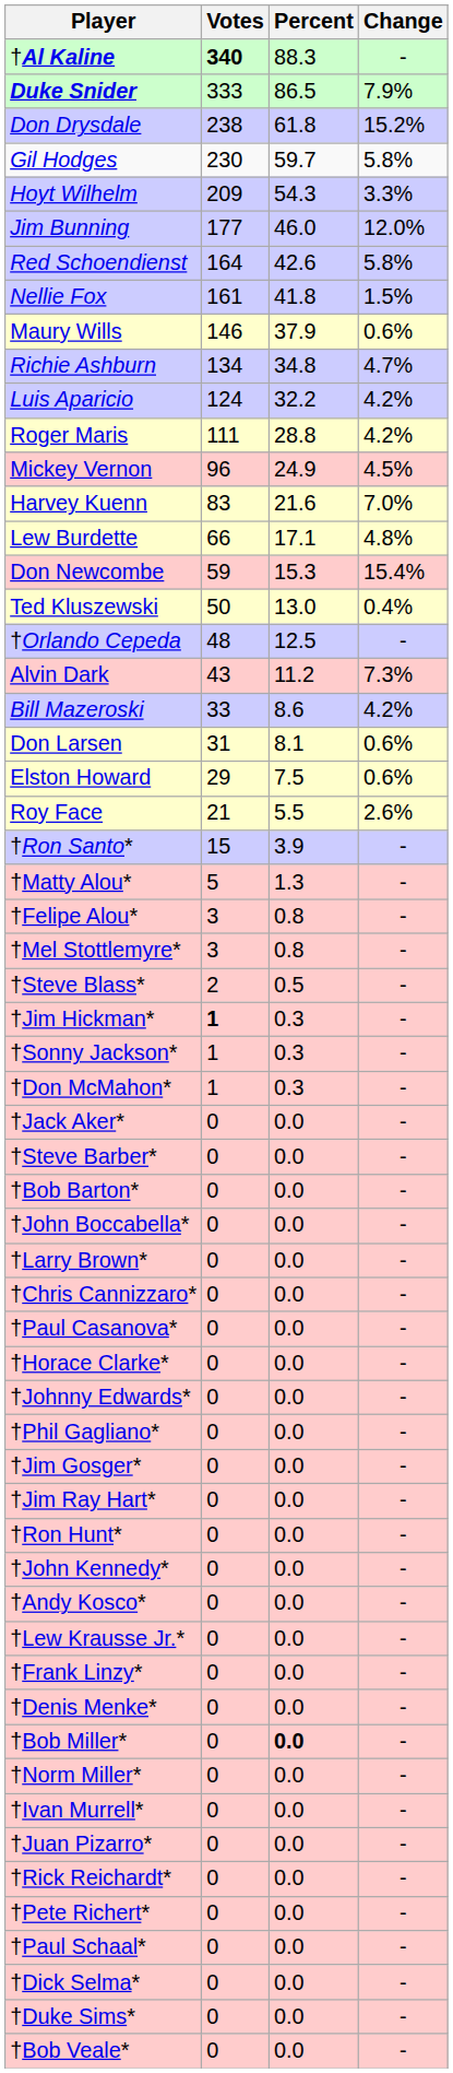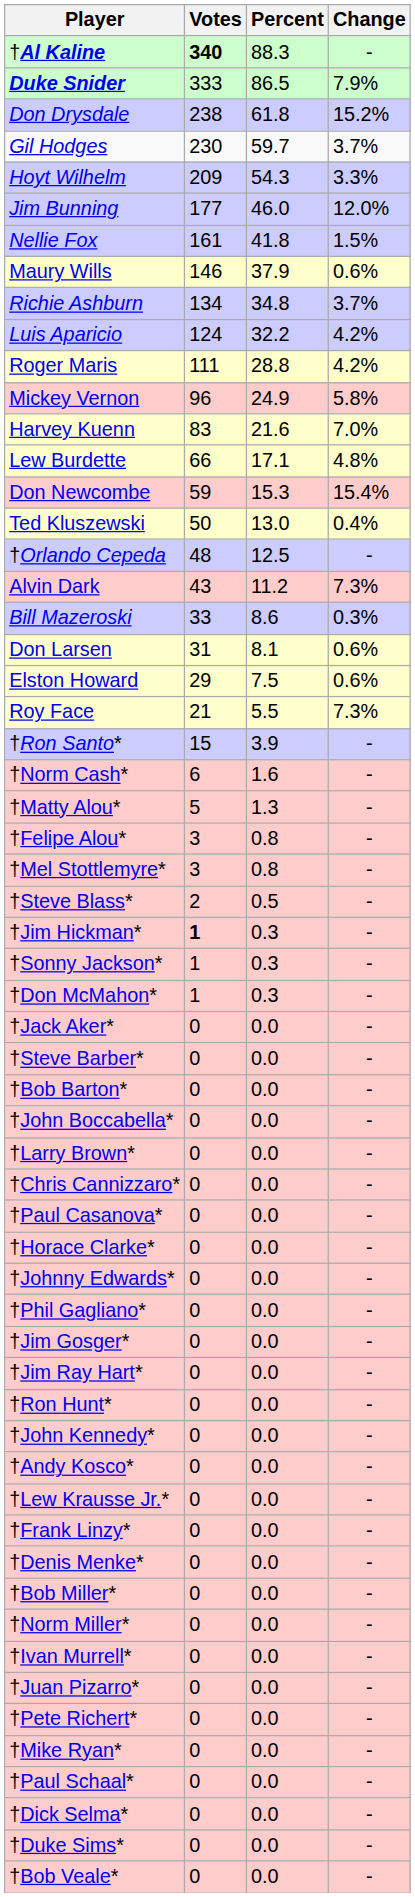 <table class="wikitable">
 <tr>
 <th>Player</th>
 <th>Votes</th>
 <th>Percent</th>
 <th>Change</th>
 </tr>
 <tr bgcolor="#ccffcc">
 <td>†<strong><em><a href='#'>Al Kaline</a></em></strong></td>
 <td><strong>340</strong></td>
 <td>88.3</td>
 <td align=center>-</td>
 </tr>
 <tr bgcolor="#ccffcc">
 <td><strong><em><a href='#'>Duke Snider</a></em></strong></td>
 <td>333</td>
 <td>86.5</td>
 <td align="left"> 7.9%</td>
 </tr>
 <tr bgcolor="#ccccff">
 <td><em><a href='#'>Don Drysdale</a></em></td>
 <td>238</td>
 <td>61.8</td>
 <td align="left"> 15.2%</td>
 </tr>
 <tr -bgcolor="#ccccff">
 <td><em><a href='#'>Gil Hodges</a></em></td>
 <td>230</td>
 <td>59.7</td>
-<td align="left"> 5.8%</td>
+<td align="left"> 3.7%</td>
 </tr>
 <tr bgcolor="#ccccff">
 <td><em><a href='#'>Hoyt Wilhelm</a></em></td>
 <td>209</td>
 <td>54.3</td>
 <td align="left"> 3.3%</td>
 </tr>
 <tr bgcolor="#ccccff">
 <td><em><a href='#'>Jim Bunning</a></em></td>
 <td>177</td>
 <td>46.0</td>
 <td align="left"> 12.0%</td>
-</tr>
-<tr bgcolor="#ccccff">
-<td><em><a href='#'>Red Schoendienst</a></em></td>
-<td>164</td>
-<td>42.6</td>
-<td align="left"> 5.8%</td>
 </tr>
 <tr bgcolor="#ccccff">
 <td><em><a href='#'>Nellie Fox</a></em></td>
 <td>161</td>
 <td>41.8</td>
 <td align="left"> 1.5%</td>
 </tr>
 <tr bgcolor="#ffffcc">
 <td><a href='#'>Maury Wills</a></td>
 <td>146</td>
 <td>37.9</td>
 <td align="left"> 0.6%</td>
 </tr>
 <tr bgcolor="#ccccff">
 <td><em><a href='#'>Richie Ashburn</a></em></td>
 <td>134</td>
 <td>34.8</td>
-<td align="left"> 4.7%</td>
+<td align="left"> 3.7%</td>
 </tr>
 <tr bgcolor="#ccccff">
 <td><em><a href='#'>Luis Aparicio</a></em></td>
 <td>124</td>
 <td>32.2</td>
 <td align="left"> 4.2%</td>
 </tr>
 <tr bgcolor="#ffffcc">
 <td><a href='#'>Roger Maris</a></td>
 <td>111</td>
 <td>28.8</td>
 <td align="left"> 4.2%</td>
 </tr>
 <tr bgcolor="#ffcccc">
 <td><a href='#'>Mickey Vernon</a></td>
 <td>96</td>
 <td>24.9</td>
-<td align="left"> 4.5%</td>
+<td align="left"> 5.8%</td>
 </tr>
 <tr bgcolor="#ffffcc">
 <td><a href='#'>Harvey Kuenn</a></td>
 <td>83</td>
 <td>21.6</td>
 <td align="left"> 7.0%</td>
 </tr>
 <tr bgcolor="#ffffcc">
 <td><a href='#'>Lew Burdette</a></td>
 <td>66</td>
 <td>17.1</td>
 <td align="left"> 4.8%</td>
 </tr>
 <tr bgcolor="#ffcccc">
 <td><a href='#'>Don Newcombe</a></td>
 <td>59</td>
 <td>15.3</td>
 <td align="left"> 15.4%</td>
 </tr>
 <tr bgcolor="#ffffcc">
 <td><a href='#'>Ted Kluszewski</a></td>
 <td>50</td>
 <td>13.0</td>
 <td align="left"> 0.4%</td>
 </tr>
 <tr bgcolor="#ccccff">
 <td>†<em><a href='#'>Orlando Cepeda</a></em></td>
 <td>48</td>
 <td>12.5</td>
 <td align=center>-</td>
 </tr>
 <tr bgcolor="#ffcccc">
 <td><a href='#'>Alvin Dark</a></td>
 <td>43</td>
 <td>11.2</td>
 <td align="left"> 7.3%</td>
 </tr>
 <tr bgcolor="#ccccff">
 <td><em><a href='#'>Bill Mazeroski</a></em></td>
 <td>33</td>
 <td>8.6</td>
-<td align="left"> 4.2%</td>
+<td align="left"> 0.3%</td>
 </tr>
 <tr bgcolor="#ffffcc">
 <td><a href='#'>Don Larsen</a></td>
 <td>31</td>
 <td>8.1</td>
 <td align="left"> 0.6%</td>
 </tr>
 <tr bgcolor="#ffffcc">
 <td><a href='#'>Elston Howard</a></td>
 <td>29</td>
 <td>7.5</td>
 <td align="left"> 0.6%</td>
 </tr>
 <tr bgcolor="#ffffcc">
 <td><a href='#'>Roy Face</a></td>
 <td>21</td>
 <td>5.5</td>
-<td align="left"> 2.6%</td>
+<td align="left"> 7.3%</td>
 </tr>
 <tr bgcolor="#ccccff">
 <td>†<em><a href='#'>Ron Santo</a></em>*</td>
 <td>15</td>
 <td>3.9</td>
+<td align=center>-</td>
+</tr>
+<tr bgcolor="#ffcccc">
+<td>†<a href='#'>Norm Cash</a>*</td>
+<td>6</td>
+<td>1.6</td>
 <td align=center>-</td>
 </tr>
 <tr bgcolor="#ffcccc">
 <td>†<a href='#'>Matty Alou</a>*</td>
 <td>5</td>
 <td>1.3</td>
 <td align=center>-</td>
 </tr>
 <tr bgcolor="#ffcccc">
 <td>†<a href='#'>Felipe Alou</a>*</td>
 <td>3</td>
 <td>0.8</td>
 <td align=center>-</td>
 </tr>
 <tr bgcolor="#ffcccc">
 <td>†<a href='#'>Mel Stottlemyre</a>*</td>
 <td>3</td>
 <td>0.8</td>
 <td align=center>-</td>
 </tr>
 <tr bgcolor="#ffcccc">
 <td>†<a href='#'>Steve Blass</a>*</td>
 <td>2</td>
 <td>0.5</td>
 <td align=center>-</td>
 </tr>
 <tr bgcolor="#ffcccc">
 <td>†<a href='#'>Jim Hickman</a>*</td>
 <td><strong>1</strong></td>
 <td>0.3</td>
 <td align=center>-</td>
 </tr>
 <tr bgcolor="#ffcccc">
 <td>†<a href='#'>Sonny Jackson</a>*</td>
 <td>1</td>
 <td>0.3</td>
 <td align=center>-</td>
 </tr>
 <tr bgcolor="#ffcccc">
 <td>†<a href='#'>Don McMahon</a>*</td>
 <td>1</td>
 <td>0.3</td>
 <td align=center>-</td>
 </tr>
 <tr bgcolor="#ffcccc">
 <td>†<a href='#'>Jack Aker</a>*</td>
 <td>0</td>
 <td>0.0</td>
 <td align=center>-</td>
 </tr>
 <tr bgcolor="#ffcccc">
 <td>†<a href='#'>Steve Barber</a>*</td>
 <td>0</td>
 <td>0.0</td>
 <td align=center>-</td>
 </tr>
 <tr bgcolor="#ffcccc">
 <td>†<a href='#'>Bob Barton</a>*</td>
 <td>0</td>
 <td>0.0</td>
 <td align=center>-</td>
 </tr>
 <tr bgcolor="#ffcccc">
 <td>†<a href='#'>John Boccabella</a>*</td>
 <td>0</td>
 <td>0.0</td>
 <td align=center>-</td>
 </tr>
 <tr bgcolor="#ffcccc">
 <td>†<a href='#'>Larry Brown</a>*</td>
 <td>0</td>
 <td>0.0</td>
 <td align=center>-</td>
 </tr>
 <tr bgcolor="#ffcccc">
 <td>†<a href='#'>Chris Cannizzaro</a>*</td>
 <td>0</td>
 <td>0.0</td>
 <td align=center>-</td>
 </tr>
 <tr bgcolor="#ffcccc">
 <td>†<a href='#'>Paul Casanova</a>*</td>
 <td>0</td>
 <td>0.0</td>
 <td align=center>-</td>
 </tr>
 <tr bgcolor="#ffcccc">
 <td>†<a href='#'>Horace Clarke</a>*</td>
 <td>0</td>
 <td>0.0</td>
 <td align=center>-</td>
 </tr>
 <tr bgcolor="#ffcccc">
 <td>†<a href='#'>Johnny Edwards</a>*</td>
 <td>0</td>
 <td>0.0</td>
 <td align=center>-</td>
 </tr>
 <tr bgcolor="#ffcccc">
 <td>†<a href='#'>Phil Gagliano</a>*</td>
 <td>0</td>
 <td>0.0</td>
 <td align=center>-</td>
 </tr>
 <tr bgcolor="#ffcccc">
 <td>†<a href='#'>Jim Gosger</a>*</td>
 <td>0</td>
 <td>0.0</td>
 <td align=center>-</td>
 </tr>
 <tr bgcolor="#ffcccc">
 <td>†<a href='#'>Jim Ray Hart</a>*</td>
 <td>0</td>
 <td>0.0</td>
 <td align=center>-</td>
 </tr>
 <tr bgcolor="#ffcccc">
 <td>†<a href='#'>Ron Hunt</a>*</td>
 <td>0</td>
 <td>0.0</td>
 <td align=center>-</td>
 </tr>
 <tr bgcolor="#ffcccc">
 <td>†<a href='#'>John Kennedy</a>*</td>
 <td>0</td>
 <td>0.0</td>
 <td align=center>-</td>
 </tr>
 <tr bgcolor="#ffcccc">
 <td>†<a href='#'>Andy Kosco</a>*</td>
 <td>0</td>
 <td>0.0</td>
 <td align=center>-</td>
 </tr>
 <tr bgcolor="#ffcccc">
 <td>†<a href='#'>Lew Krausse Jr.</a>*</td>
 <td>0</td>
 <td>0.0</td>
 <td align=center>-</td>
 </tr>
 <tr bgcolor="#ffcccc">
 <td>†<a href='#'>Frank Linzy</a>*</td>
 <td>0</td>
 <td>0.0</td>
 <td align=center>-</td>
 </tr>
 <tr bgcolor="#ffcccc">
 <td>†<a href='#'>Denis Menke</a>*</td>
 <td>0</td>
 <td>0.0</td>
 <td align=center>-</td>
 </tr>
 <tr bgcolor="#ffcccc">
 <td>†<a href='#'>Bob Miller</a>*</td>
 <td>0</td>
-<td><strong>0.0</strong></td>
+<td>0.0</td>
 <td align=center>-</td>
 </tr>
 <tr bgcolor="#ffcccc">
 <td>†<a href='#'>Norm Miller</a>*</td>
 <td>0</td>
 <td>0.0</td>
 <td align=center>-</td>
 </tr>
 <tr bgcolor="#ffcccc">
 <td>†<a href='#'>Ivan Murrell</a>*</td>
 <td>0</td>
 <td>0.0</td>
 <td align=center>-</td>
 </tr>
 <tr bgcolor="#ffcccc">
 <td>†<a href='#'>Juan Pizarro</a>*</td>
 <td>0</td>
 <td>0.0</td>
 <td align=center>-</td>
 </tr>
 <tr bgcolor="#ffcccc">
-<td>†<a href='#'>Rick Reichardt</a>*</td>
+<td>†<a href='#'>Pete Richert</a>*</td>
 <td>0</td>
 <td>0.0</td>
 <td align=center>-</td>
 </tr>
 <tr bgcolor="#ffcccc">
-<td>†<a href='#'>Pete Richert</a>*</td>
+<td>†<a href='#'>Mike Ryan</a>*</td>
 <td>0</td>
 <td>0.0</td>
 <td align=center>-</td>
 </tr>
 <tr bgcolor="#ffcccc">
 <td>†<a href='#'>Paul Schaal</a>*</td>
 <td>0</td>
 <td>0.0</td>
 <td align=center>-</td>
 </tr>
 <tr bgcolor="#ffcccc">
 <td>†<a href='#'>Dick Selma</a>*</td>
 <td>0</td>
 <td>0.0</td>
 <td align=center>-</td>
 </tr>
 <tr bgcolor="#ffcccc">
 <td>†<a href='#'>Duke Sims</a>*</td>
 <td>0</td>
 <td>0.0</td>
 <td align=center>-</td>
 </tr>
 <tr bgcolor="#ffcccc">
 <td>†<a href='#'>Bob Veale</a>*</td>
 <td>0</td>
 <td>0.0</td>
 <td align=center>-</td>
 </tr>
 </table>
